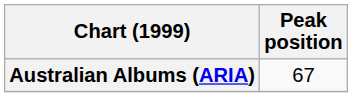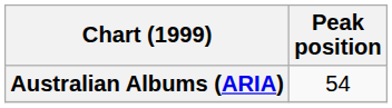 <table class="wikitable sortable plainrowheaders" style="text-align:center">
 <tr>
 <th scope="col">Chart (1999)</th>
 <th scope="col">Peak<br>position</th>
 </tr>
 <tr>
 <th scope="row">Australian Albums (<a href='#'>ARIA</a>)</th>
-<td>67</td>
+<td>54</td>
 </tr>
 <tr>
 </tr>
 </table>
